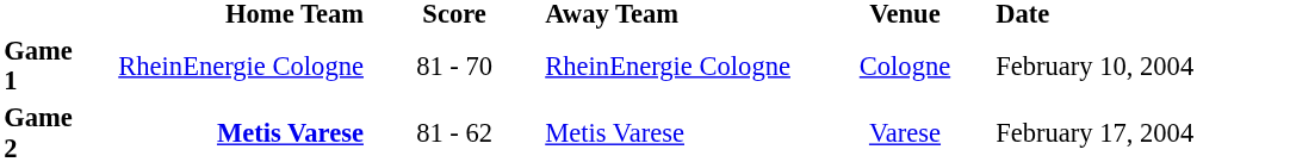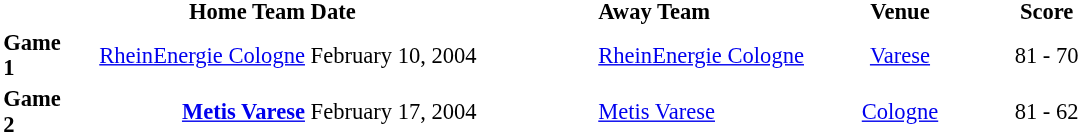 <table style="text-align:center" cellpadding=1 border=0>
 <tr>
 <th width=50></th>
 <th width=160 align=right>Home Team</th>
-<th width=100>Score</th>
+<th width=200 align=left>Date</th>
 <th width=160 align=left>Away Team</th>
 <th width=100>Venue</th>
-<th width=200 align=left>Date</th>
+<th width=100>Score</th>
 </tr>
 <tr>
 <td align=left><strong>Game 1</strong></td>
 <td align=right><a href='#'>RheinEnergie Cologne</a> </td>
+<td align=left>February 10, 2004</td>
+<td align=left> <a href='#'>RheinEnergie Cologne</a></td>
+<td><a href='#'>Varese</a></td>
 <td>81 - 70</td>
-<td align=left> <a href='#'>RheinEnergie Cologne</a></td>
-<td><a href='#'>Cologne</a></td>
-<td align=left>February 10, 2004</td>
 </tr>
 <tr>
 <td align=left><strong>Game 2</strong></td>
 <td align=right><strong><a href='#'>Metis Varese</a></strong> </td>
+<td align=left>February 17, 2004</td>
+<td align=left> <a href='#'>Metis Varese</a></td>
+<td><a href='#'>Cologne</a></td>
 <td>81 - 62</td>
-<td align=left> <a href='#'>Metis Varese</a></td>
-<td><a href='#'>Varese</a></td>
-<td align=left>February 17, 2004</td>
 </tr>
 </table>
